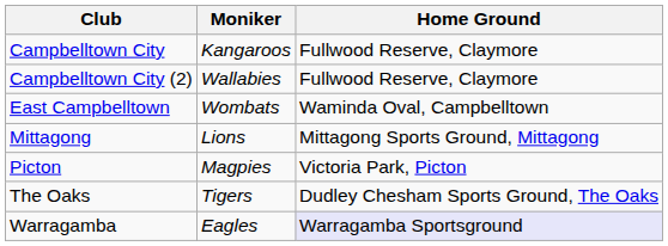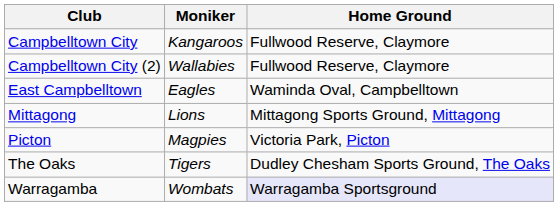 <table class="wikitable">
 <tr>
 <th>Club</th>
 <th>Moniker</th>
 <th>Home Ground</th>
 </tr>
 <tr>
 <td> <a href='#'>Campbelltown City</a></td>
 <td><em>Kangaroos</em></td>
 <td>Fullwood Reserve, Claymore</td>
 </tr>
 <tr>
 <td> <a href='#'>Campbelltown City</a> (2)</td>
 <td><em>Wallabies</em></td>
 <td>Fullwood Reserve, Claymore</td>
 </tr>
 <tr>
 <td> <a href='#'>East Campbelltown</a></td>
-<td><em>Wombats</em></td>
+<td><em>Eagles</em></td>
 <td>Waminda Oval, Campbelltown</td>
 </tr>
 <tr>
 <td> <a href='#'>Mittagong</a></td>
 <td><em>Lions</em></td>
 <td>Mittagong Sports Ground, <a href='#'>Mittagong</a></td>
 </tr>
 <tr>
 <td> <a href='#'>Picton</a></td>
 <td><em>Magpies</em></td>
 <td>Victoria Park, <a href='#'>Picton</a></td>
 </tr>
 <tr>
 <td> The Oaks</td>
 <td><em>Tigers</em></td>
 <td>Dudley Chesham Sports Ground, <a href='#'>The Oaks</a></td>
 </tr>
 <tr>
 <td> Warragamba</td>
-<td><em>Eagles</em></td>
+<td><em>Wombats</em></td>
 <td style="background: lavender;">Warragamba Sportsground</td>
 </tr>
 </table>
